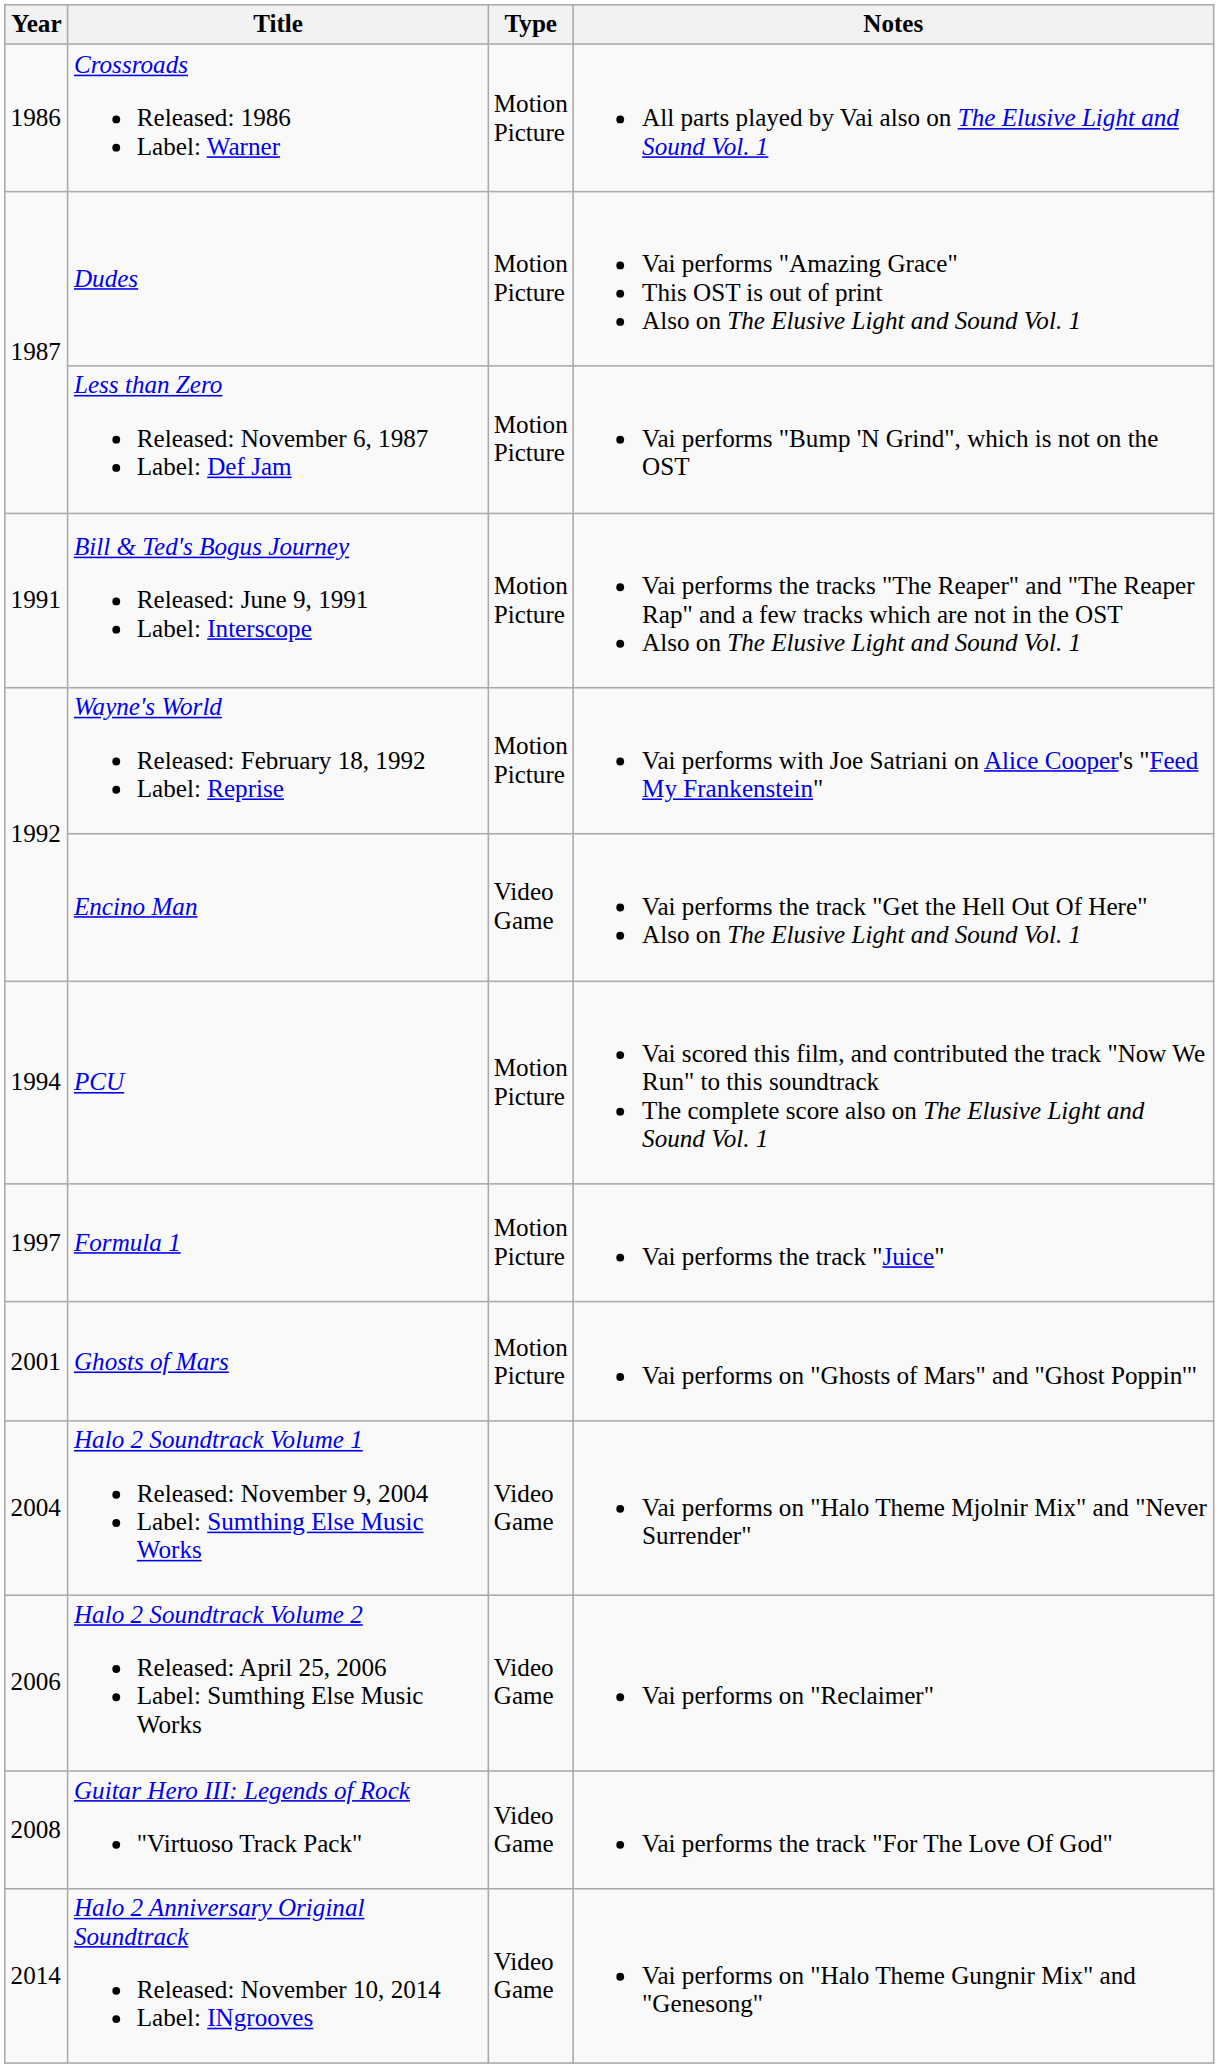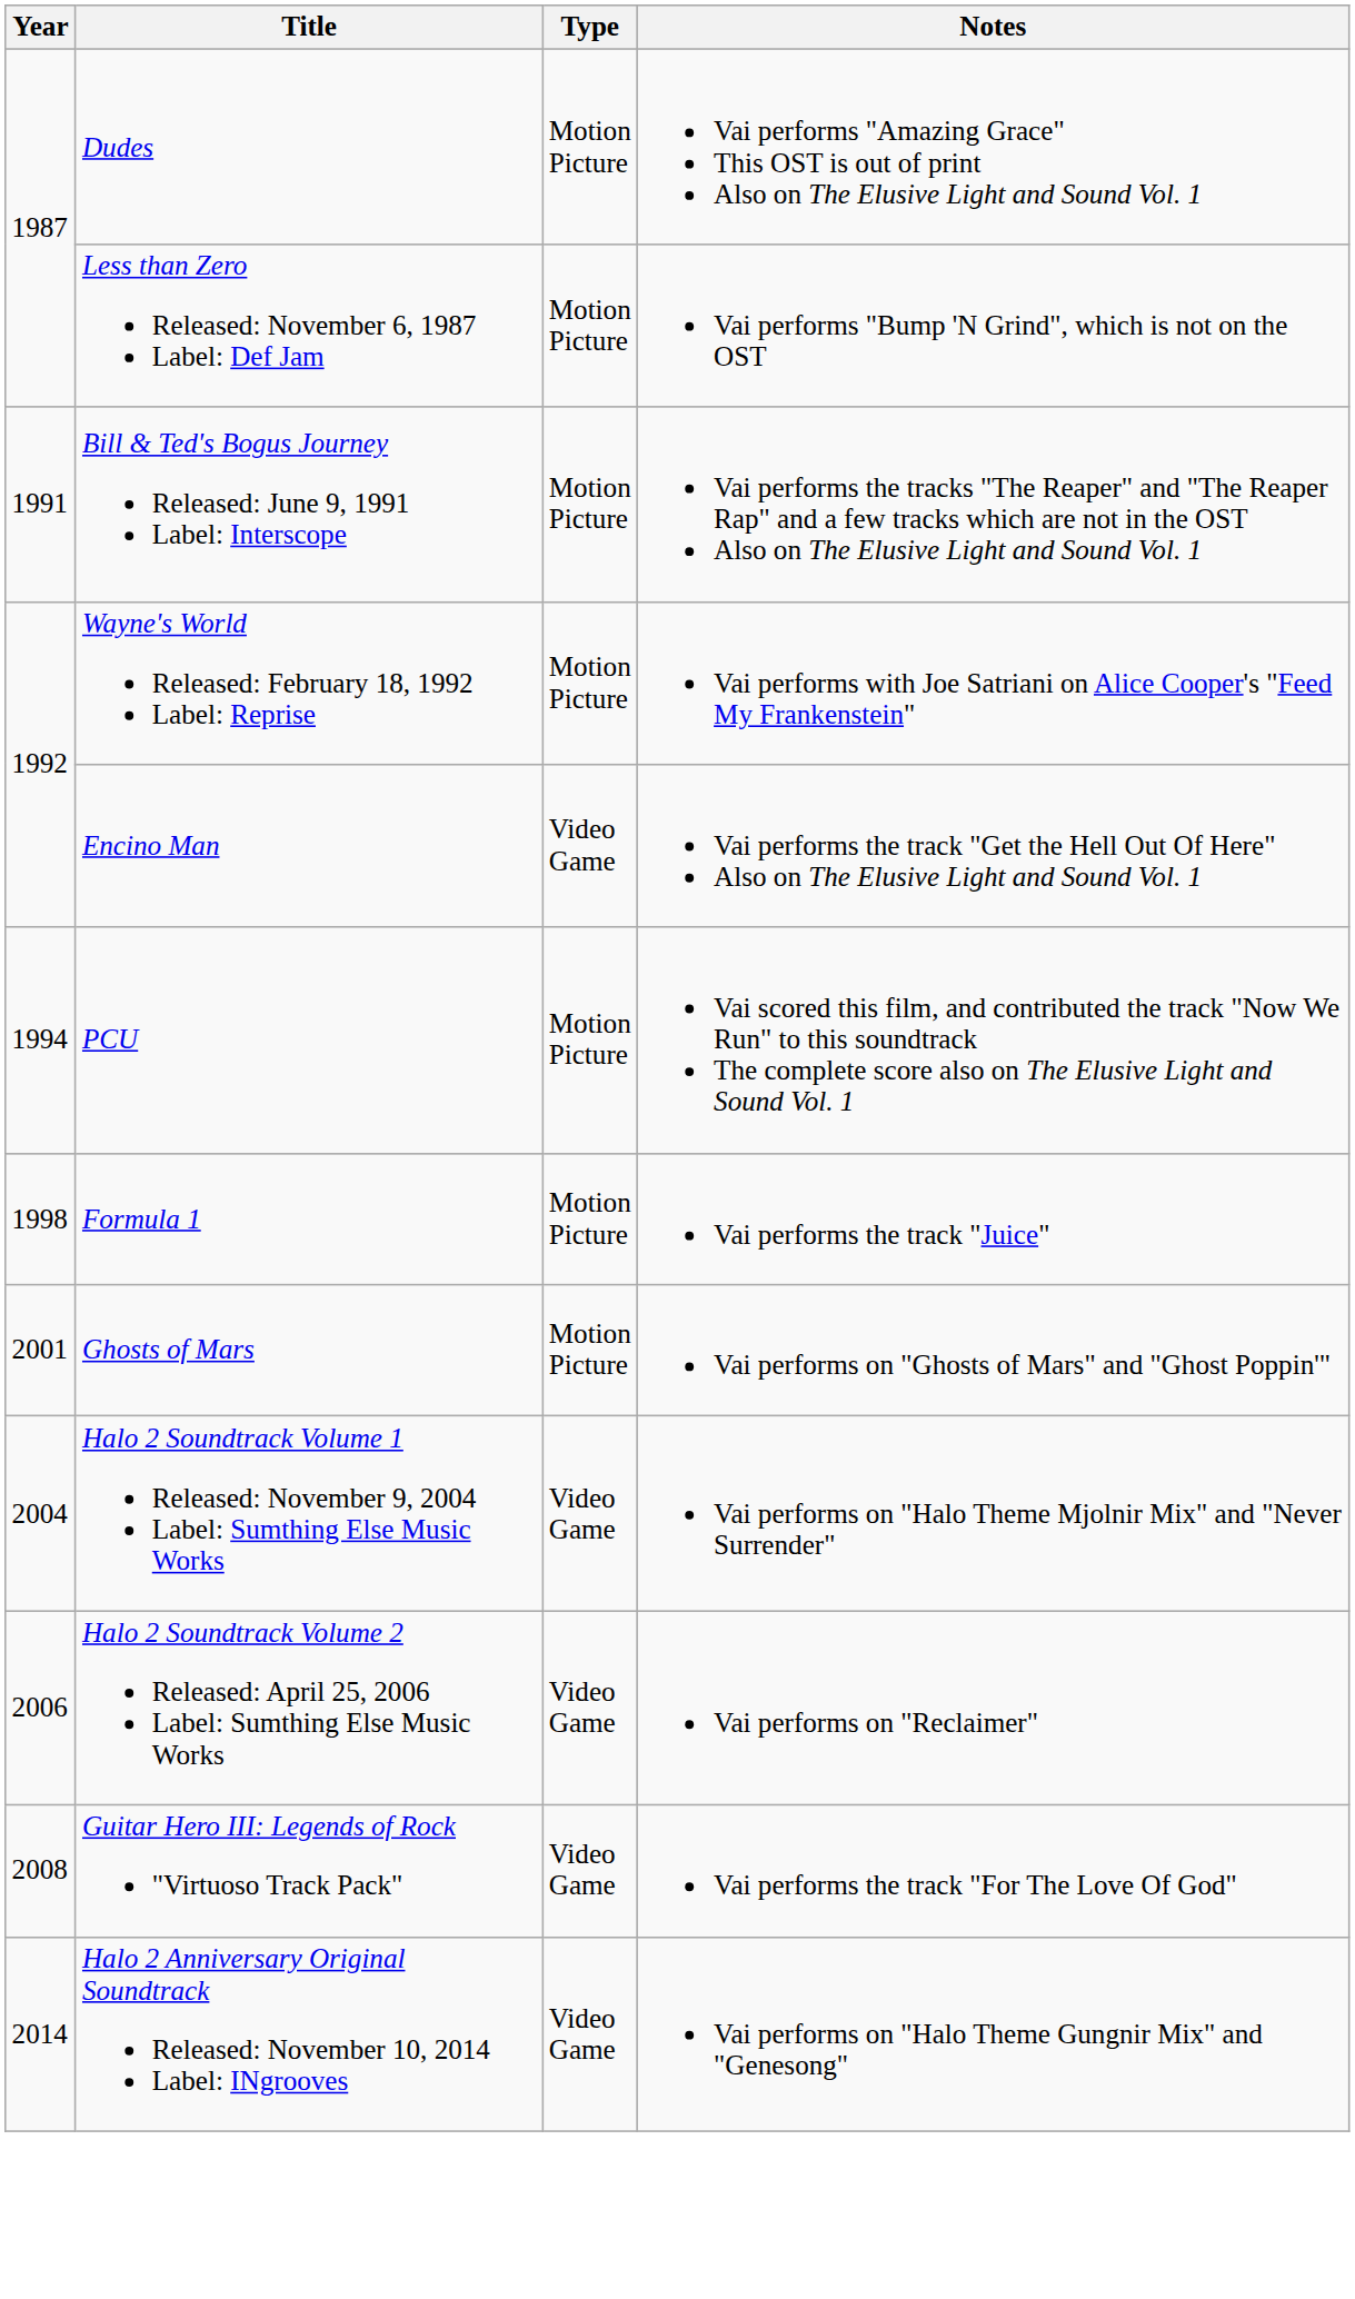 <table class="wikitable">
 <tr>
 <th width="33">Year</th>
 <th style="width:260px;">Title</th>
 <th width="33">Type</th>
 <th style="width:400px;">Notes</th>
-</tr>
-<tr>
-<td>1986</td>
-<td><em><a href='#'>Crossroads</a></em><br><ul><li>Released: 1986</li><li>Label: <a href='#'>Warner</a></li></ul></td>
-<td>Motion Picture</td>
-<td><br><ul><li>All parts played by Vai also on <em><a href='#'>The Elusive Light and Sound Vol. 1</a></em></li></ul></td>
 </tr>
 <tr>
 <td rowspan="2">1987</td>
 <td><em><a href='#'>Dudes</a></em></td>
 <td>Motion Picture</td>
 <td><br><ul><li>Vai performs "Amazing Grace"</li><li>This OST is out of print</li><li>Also on <em>The Elusive Light and Sound Vol. 1</em></li></ul></td>
 </tr>
 <tr>
 <td><em><a href='#'>Less than Zero</a></em><br><ul><li>Released: November 6, 1987</li><li>Label: <a href='#'>Def Jam</a></li></ul></td>
 <td>Motion Picture</td>
 <td><br><ul><li>Vai performs "Bump 'N Grind", which is not on the OST</li></ul></td>
 </tr>
 <tr>
 <td>1991</td>
 <td><em><a href='#'>Bill & Ted's Bogus Journey</a></em><br><ul><li>Released: June 9, 1991</li><li>Label: <a href='#'>Interscope</a></li></ul></td>
 <td>Motion Picture</td>
 <td><br><ul><li>Vai performs the tracks "The Reaper" and "The Reaper Rap" and a few tracks which are not in the OST</li><li>Also on <em>The Elusive Light and Sound Vol. 1</em></li></ul></td>
 </tr>
 <tr>
 <td rowspan="2">1992</td>
 <td><em><a href='#'>Wayne's World</a></em><br><ul><li>Released: February 18, 1992</li><li>Label: <a href='#'>Reprise</a></li></ul></td>
 <td>Motion Picture</td>
 <td><br><ul><li>Vai performs with Joe Satriani on <a href='#'>Alice Cooper</a>'s "<a href='#'>Feed My Frankenstein</a>"</li></ul></td>
 </tr>
 <tr>
 <td><em><a href='#'>Encino Man</a></em></td>
 <td>Video Game</td>
 <td><br><ul><li>Vai performs the track "Get the Hell Out Of Here"</li><li>Also on <em>The Elusive Light and Sound Vol. 1</em></li></ul></td>
 </tr>
 <tr>
 <td>1994</td>
 <td><em><a href='#'>PCU</a></em></td>
 <td>Motion Picture</td>
 <td><br><ul><li>Vai scored this film, and contributed the track "Now We Run" to this soundtrack</li><li>The complete score also on <em>The Elusive Light and Sound Vol. 1</em></li></ul></td>
 </tr>
 <tr>
-<td>1997</td>
+<td>1998</td>
 <td><em><a href='#'>Formula 1</a></em></td>
 <td>Motion Picture</td>
 <td><br><ul><li>Vai performs the track "<a href='#'>Juice</a>"</li></ul></td>
 </tr>
 <tr>
 <td>2001</td>
 <td><em><a href='#'>Ghosts of Mars</a></em></td>
 <td>Motion Picture</td>
 <td><br><ul><li>Vai performs on "Ghosts of Mars" and "Ghost Poppin'"</li></ul></td>
 </tr>
 <tr>
 <td>2004</td>
 <td><em><a href='#'>Halo 2 Soundtrack Volume 1</a></em><br><ul><li>Released: November 9, 2004</li><li>Label: <a href='#'>Sumthing Else Music Works</a></li></ul></td>
 <td>Video Game</td>
 <td><br><ul><li>Vai performs on "Halo Theme Mjolnir Mix" and "Never Surrender"</li></ul></td>
 </tr>
 <tr>
 <td>2006</td>
 <td><em><a href='#'>Halo 2 Soundtrack Volume 2</a></em><br><ul><li>Released: April 25, 2006</li><li>Label: Sumthing Else Music Works</li></ul></td>
 <td>Video Game</td>
 <td><br><ul><li>Vai performs on "Reclaimer"</li></ul></td>
 </tr>
 <tr>
 <td>2008</td>
 <td><em><a href='#'>Guitar Hero III: Legends of Rock</a></em><br><ul><li>"Virtuoso Track Pack"</li></ul></td>
 <td>Video Game</td>
 <td><br><ul><li>Vai performs the track "For The Love Of God"</li></ul></td>
 </tr>
 <tr>
 <td>2014</td>
 <td><em><a href='#'>Halo 2 Anniversary Original Soundtrack</a></em><br><ul><li>Released: November 10, 2014</li><li>Label: <a href='#'>INgrooves</a></li></ul></td>
 <td>Video Game</td>
 <td><br><ul><li>Vai performs on "Halo Theme Gungnir Mix" and "Genesong"</li></ul></td>
 </tr>
 </table>
